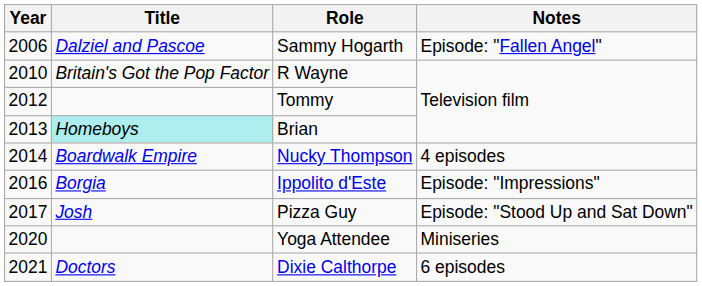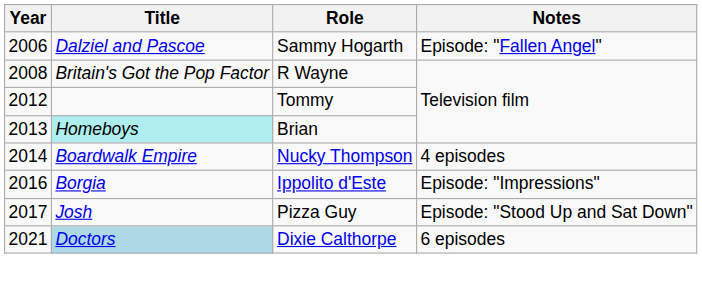 <table class="wikitable sortable">
 <tr>
 <th>Year</th>
 <th>Title</th>
 <th>Role</th>
 <th>Notes</th>
 </tr>
 <tr>
 <td>2006</td>
 <td><a href='#'><em>Dalziel and Pascoe</em></a></td>
 <td>Sammy Hogarth</td>
 <td>Episode: "<a href='#'>Fallen Angel</a>"</td>
 </tr>
 <tr>
-<td>2010</td>
+<td>2008</td>
 <td><em>Britain's Got the Pop Factor</em></td>
 <td>R Wayne</td>
 <td rowspan="3">Television film</td>
 </tr>
 <tr>
 <td>2012</td>
 <td><em></em></td>
 <td>Tommy</td>
 </tr>
 <tr>
 <td>2013</td>
 <td style="background: paleturquoise;"><em>Homeboys</em></td>
 <td>Brian</td>
 </tr>
 <tr>
 <td>2014</td>
 <td><em><a href='#'>Boardwalk Empire</a></em></td>
 <td><a href='#'>Nucky Thompson</a></td>
 <td>4 episodes</td>
 </tr>
 <tr>
 <td>2016</td>
 <td><a href='#'><em>Borgia</em></a></td>
 <td><a href='#'>Ippolito d'Este</a></td>
 <td>Episode: "Impressions"</td>
 </tr>
 <tr>
 <td>2017</td>
 <td><a href='#'><em>Josh</em></a></td>
 <td>Pizza Guy</td>
 <td>Episode: "Stood Up and Sat Down"</td>
 </tr>
 <tr>
-<td>2020</td>
-<td><em></em></td>
-<td>Yoga Attendee</td>
-<td>Miniseries</td>
-</tr>
-<tr>
 <td>2021</td>
-<td><a href='#'><em>Doctors</em></a></td>
+<td style="background: lightblue;"><a href='#'><em>Doctors</em></a></td>
 <td><a href='#'>Dixie Calthorpe</a></td>
 <td>6 episodes</td>
 </tr>
 </table>
